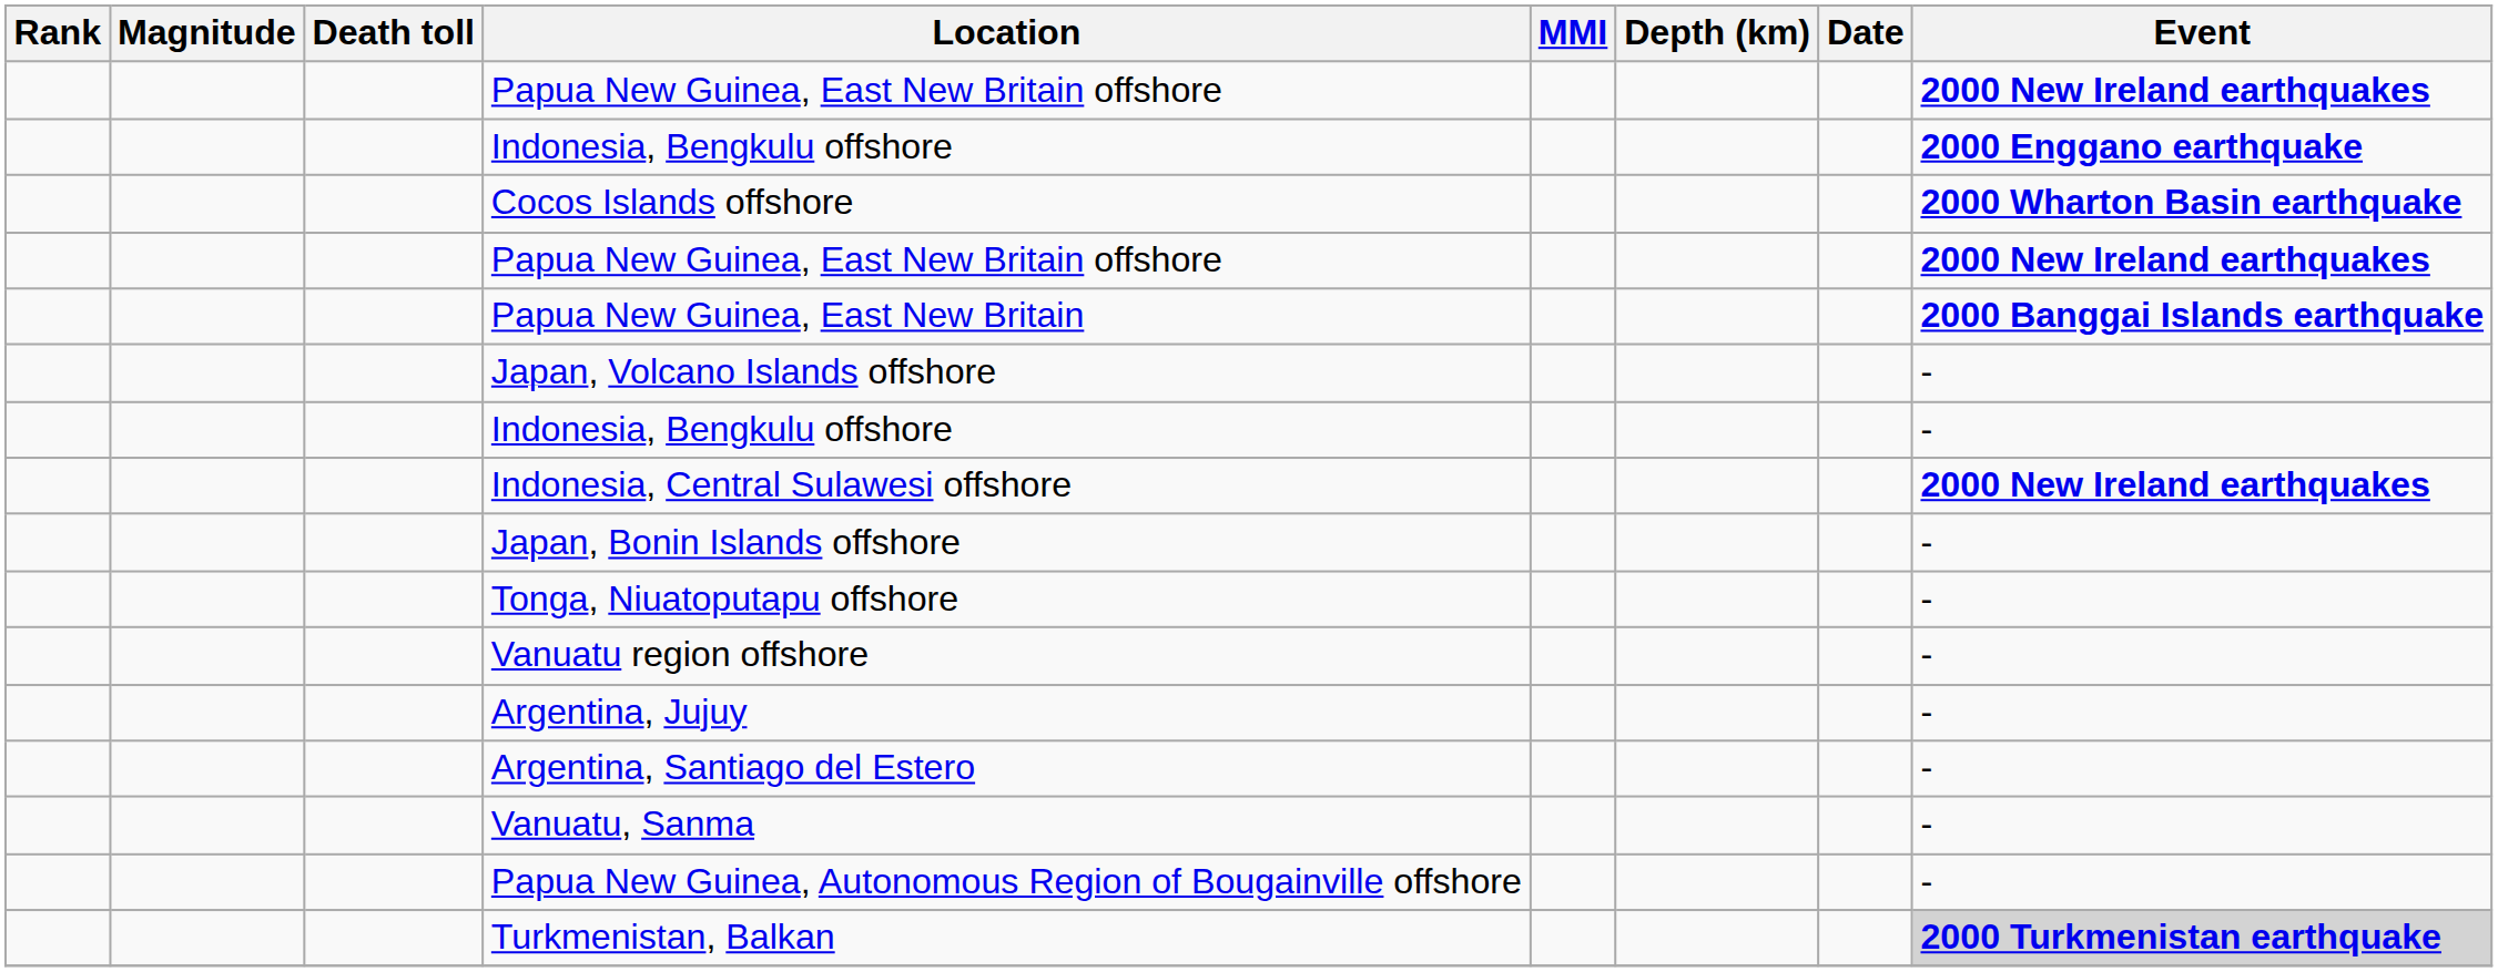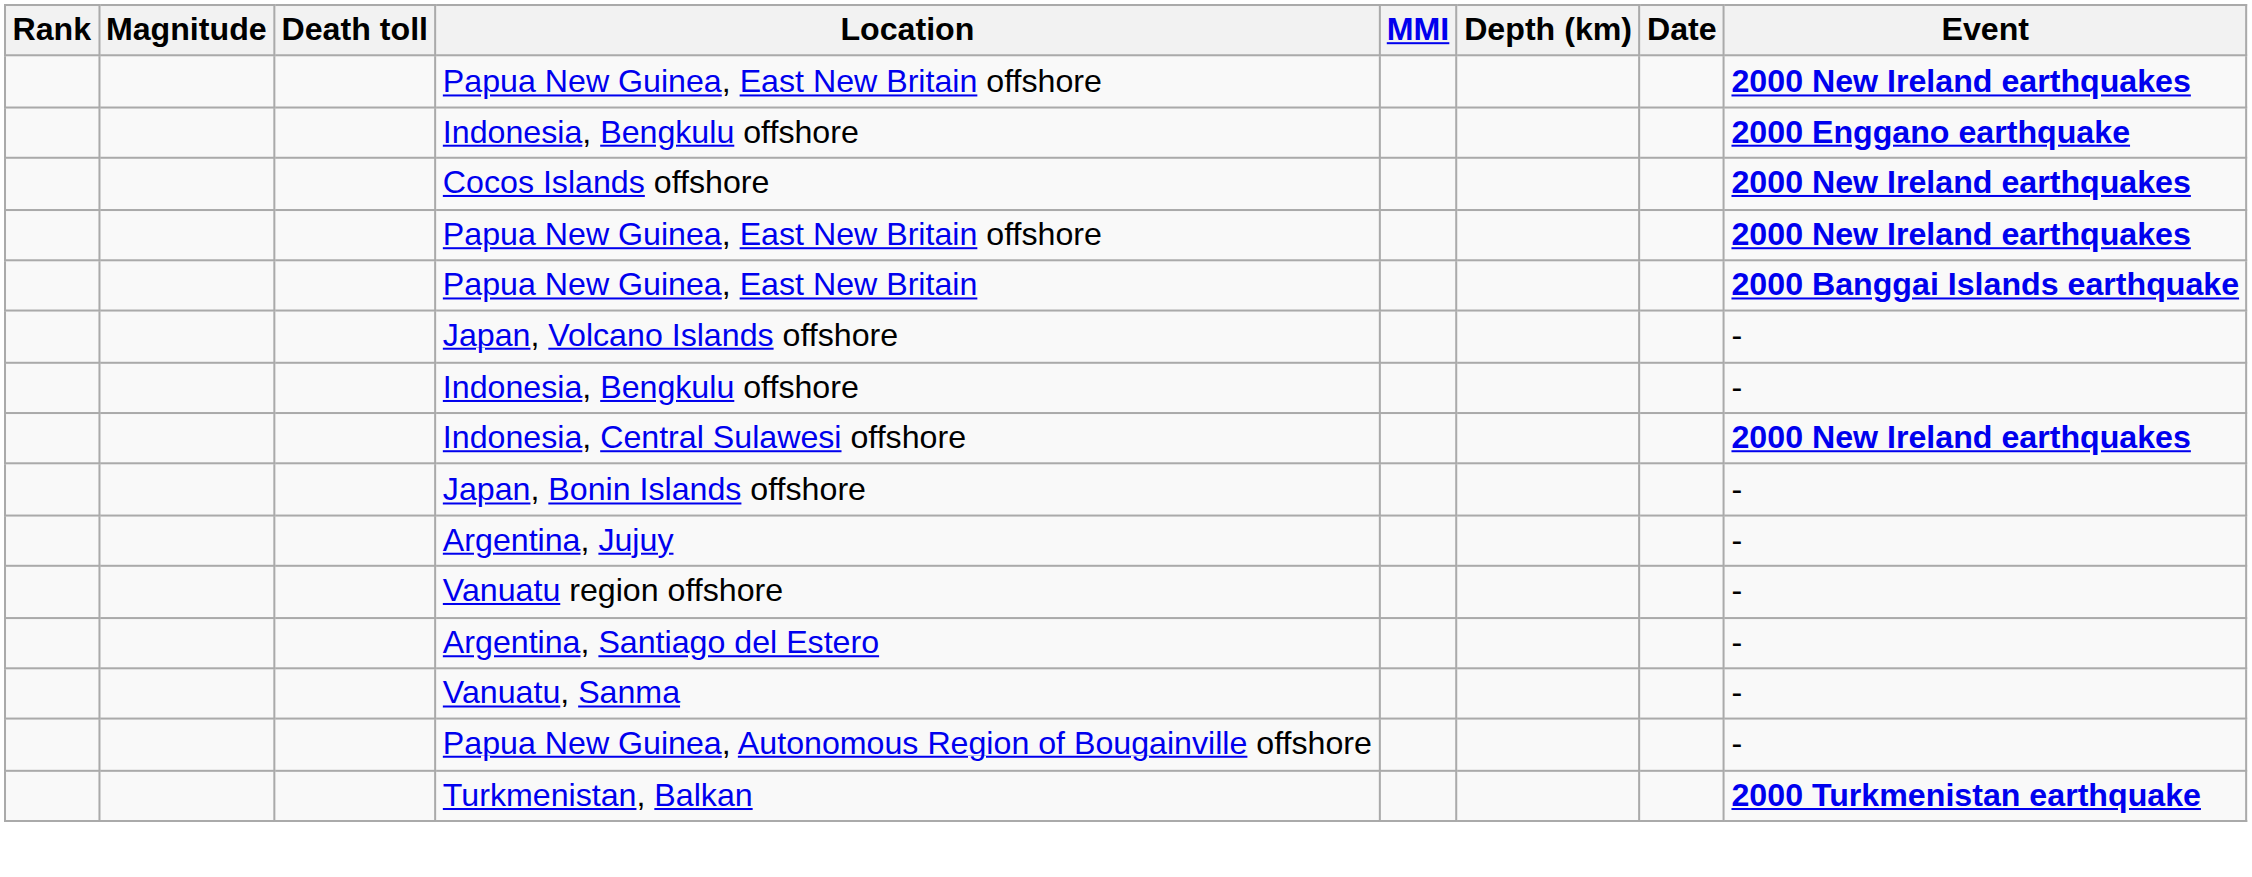 <table class="sortable wikitable" style="font-size:100%;">
 <tr>
 <th>Rank</th>
 <th>Magnitude</th>
 <th>Death toll</th>
 <th>Location</th>
 <th><a href='#'>MMI</a></th>
 <th>Depth (km)</th>
 <th>Date</th>
 <th>Event</th>
 </tr>
 <tr>
 <td></td>
 <td></td>
 <td></td>
 <td> <a href='#'>Papua New Guinea</a>, <a href='#'>East New Britain</a> offshore</td>
 <td></td>
 <td></td>
 <td></td>
 <td><strong><a href='#'>2000 New Ireland earthquakes</a></strong></td>
 </tr>
 <tr>
 <td></td>
 <td></td>
 <td></td>
 <td> <a href='#'>Indonesia</a>, <a href='#'>Bengkulu</a> offshore</td>
 <td></td>
 <td></td>
 <td></td>
 <td><strong><a href='#'>2000 Enggano earthquake</a></strong></td>
 </tr>
 <tr>
 <td></td>
 <td></td>
 <td></td>
 <td> <a href='#'>Cocos Islands</a> offshore</td>
 <td></td>
 <td></td>
 <td></td>
-<td><strong><a href='#'>2000 Wharton Basin earthquake</a></strong></td>
+<td><strong><a href='#'>2000 New Ireland earthquakes</a></strong></td>
 </tr>
 <tr>
 <td></td>
 <td></td>
 <td></td>
 <td> <a href='#'>Papua New Guinea</a>, <a href='#'>East New Britain</a> offshore</td>
 <td></td>
 <td></td>
 <td></td>
 <td><strong><a href='#'>2000 New Ireland earthquakes</a></strong></td>
 </tr>
 <tr>
 <td></td>
 <td></td>
 <td></td>
 <td> <a href='#'>Papua New Guinea</a>, <a href='#'>East New Britain</a></td>
 <td></td>
 <td></td>
 <td></td>
 <td><strong><a href='#'>2000 Banggai Islands earthquake</a></strong></td>
 </tr>
 <tr>
 <td></td>
 <td></td>
 <td></td>
 <td> <a href='#'>Japan</a>, <a href='#'>Volcano Islands</a> offshore</td>
 <td></td>
 <td></td>
 <td></td>
 <td>-</td>
 </tr>
 <tr>
 <td></td>
 <td></td>
 <td></td>
 <td> <a href='#'>Indonesia</a>, <a href='#'>Bengkulu</a> offshore</td>
 <td></td>
 <td></td>
 <td></td>
 <td>-</td>
 </tr>
 <tr>
 <td></td>
 <td></td>
 <td></td>
 <td> <a href='#'>Indonesia</a>, <a href='#'>Central Sulawesi</a> offshore</td>
 <td></td>
 <td></td>
 <td></td>
 <td><strong><a href='#'>2000 New Ireland earthquakes</a></strong></td>
 </tr>
 <tr>
 <td></td>
 <td></td>
 <td></td>
 <td> <a href='#'>Japan</a>, <a href='#'>Bonin Islands</a> offshore</td>
 <td></td>
 <td></td>
 <td></td>
 <td>-</td>
 </tr>
 <tr>
 <td></td>
 <td></td>
 <td></td>
-<td> <a href='#'>Tonga</a>, <a href='#'>Niuatoputapu</a> offshore</td>
+<td> <a href='#'>Argentina</a>, <a href='#'>Jujuy</a></td>
 <td></td>
 <td></td>
 <td></td>
 <td>-</td>
 </tr>
 <tr>
 <td></td>
 <td></td>
 <td></td>
 <td><a href='#'>Vanuatu</a> region offshore</td>
-<td></td>
-<td></td>
-<td></td>
-<td>-</td>
-</tr>
-<tr>
-<td></td>
-<td></td>
-<td></td>
-<td> <a href='#'>Argentina</a>, <a href='#'>Jujuy</a></td>
 <td></td>
 <td></td>
 <td></td>
 <td>-</td>
 </tr>
 <tr>
 <td></td>
 <td></td>
 <td></td>
 <td> <a href='#'>Argentina</a>, <a href='#'>Santiago del Estero</a></td>
 <td></td>
 <td></td>
 <td></td>
 <td>-</td>
 </tr>
 <tr>
 <td></td>
 <td></td>
 <td></td>
 <td> <a href='#'>Vanuatu</a>, <a href='#'>Sanma</a></td>
 <td></td>
 <td></td>
 <td></td>
 <td>-</td>
 </tr>
 <tr>
 <td></td>
 <td></td>
 <td></td>
 <td> <a href='#'>Papua New Guinea</a>, <a href='#'>Autonomous Region of Bougainville</a> offshore</td>
 <td></td>
 <td></td>
 <td></td>
 <td>-</td>
 </tr>
 <tr>
 <td></td>
 <td></td>
 <td></td>
 <td> <a href='#'>Turkmenistan</a>, <a href='#'>Balkan</a></td>
 <td></td>
 <td></td>
 <td></td>
-<td style="background: lightgrey;"><strong><a href='#'>2000 Turkmenistan earthquake</a></strong></td>
+<td><strong><a href='#'>2000 Turkmenistan earthquake</a></strong></td>
 </tr>
 <tr>
 </tr>
 </table>
